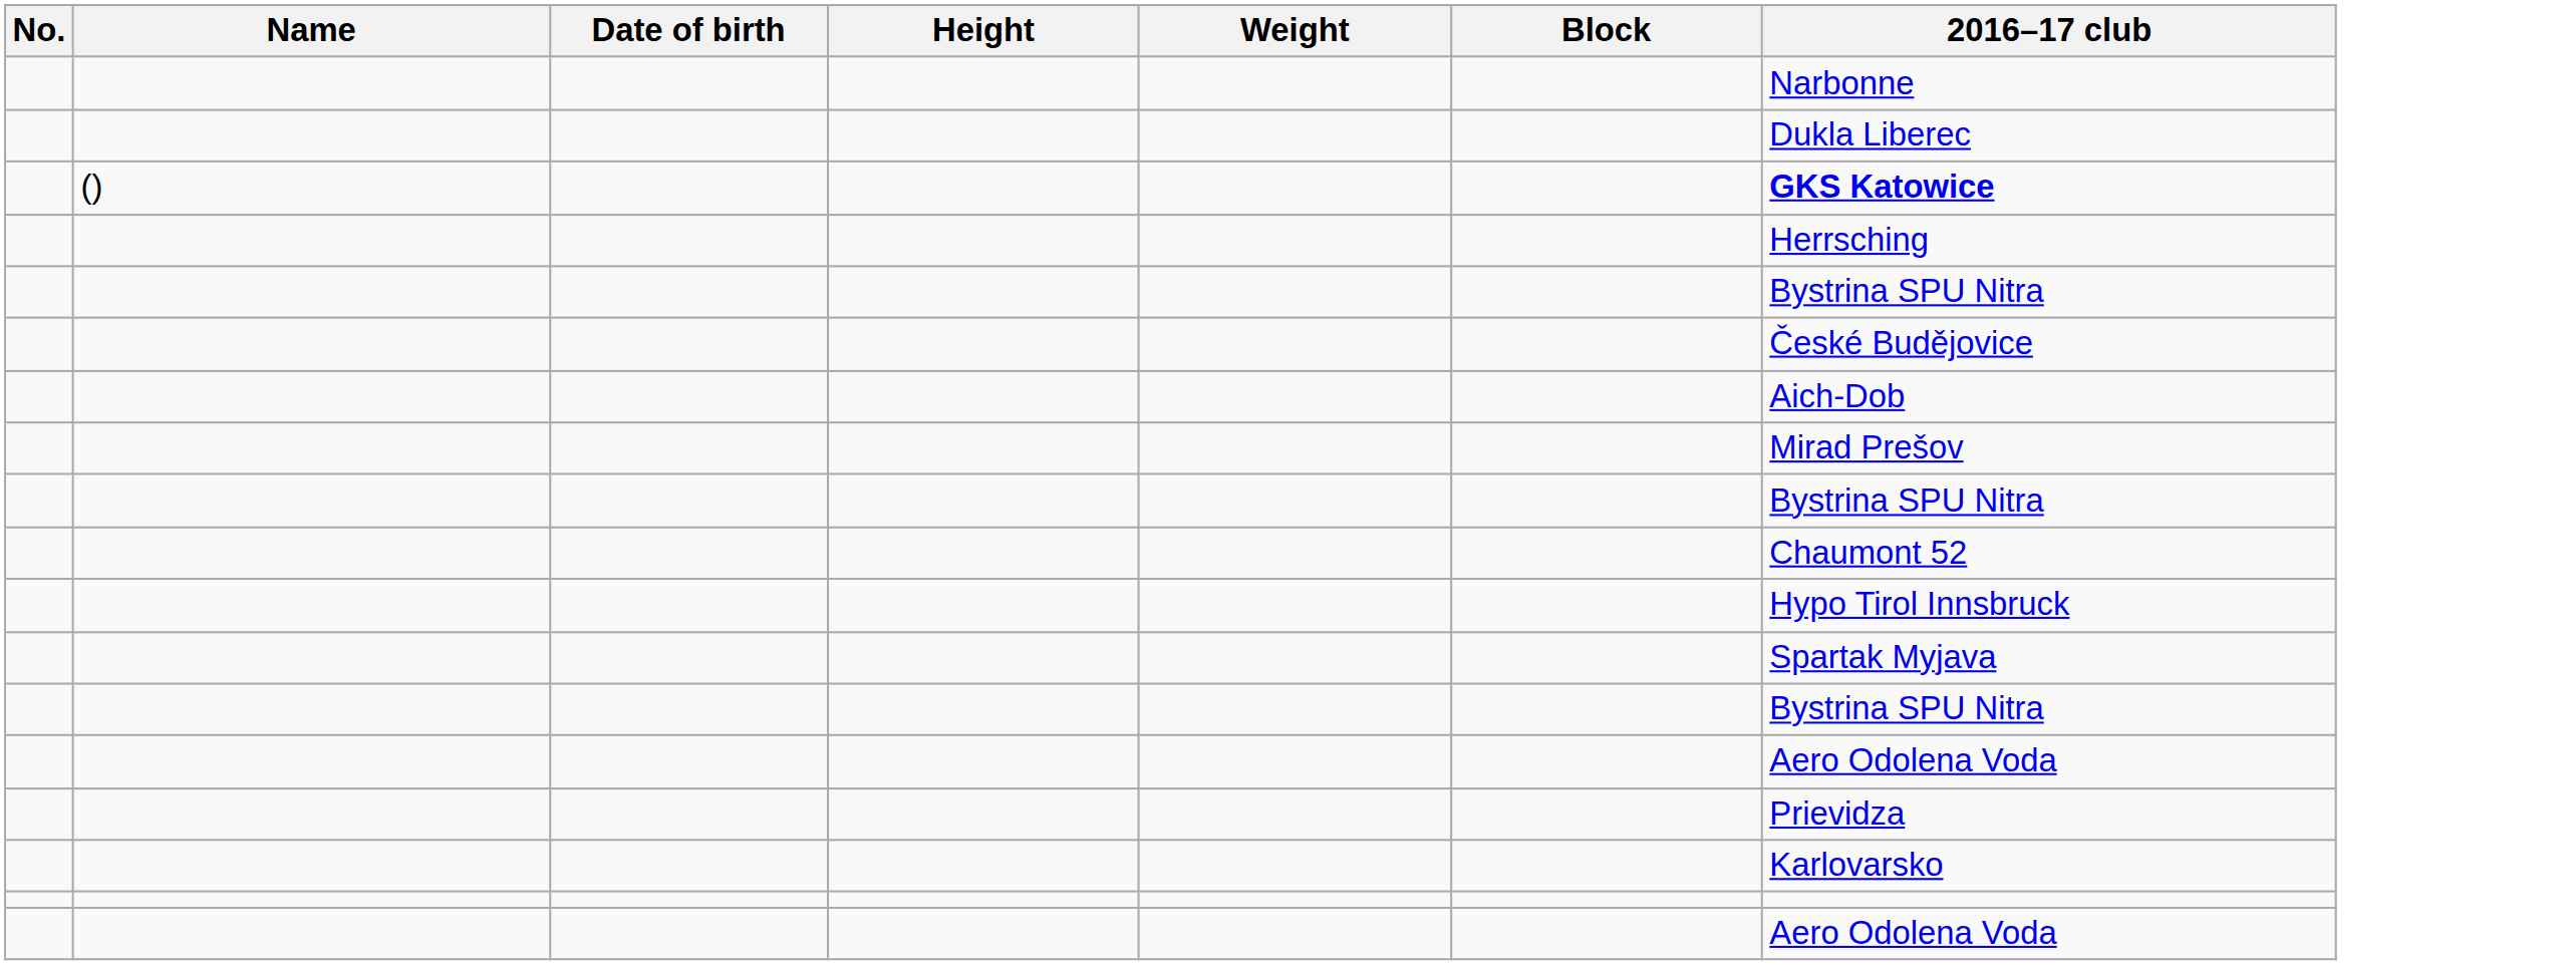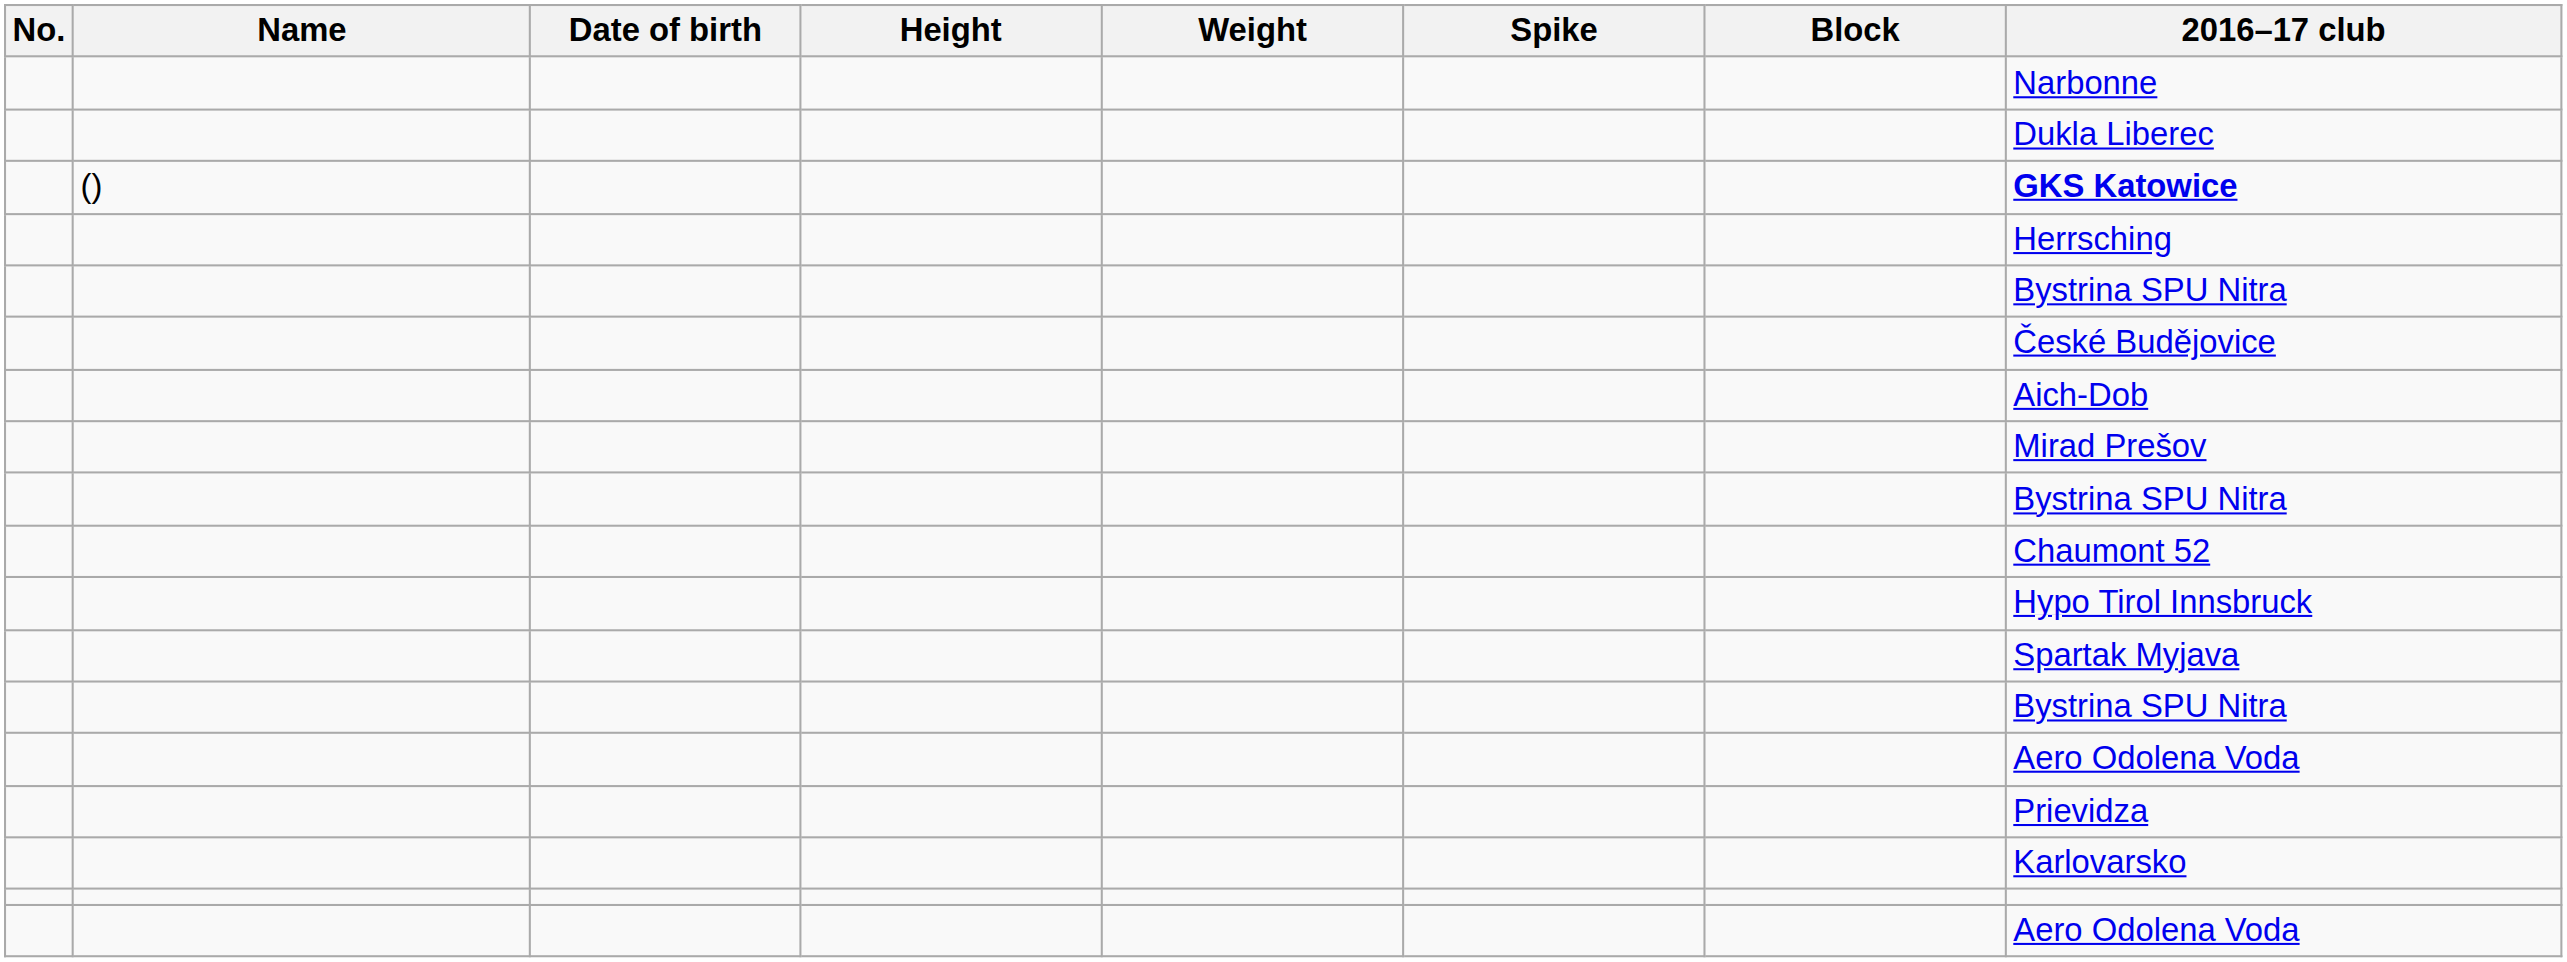 <table class="wikitable sortable" style="font-size:100%; text-align:center;">
 <tr>
 <th>No.</th>
 <th style="width:14em">Name</th>
 <th style="width:8em">Date of birth</th>
 <th style="width:9em">Height</th>
 <th style="width:9em">Weight</th>
+<th style="width:9em">Spike</th>
 <th style="width:9em">Block</th>
 <th style="width:17em">2016–17 club</th>
 </tr>
 <tr>
 <td></td>
 <td style="text-align:left;"></td>
 <td style="text-align:right;"></td>
+<td></td>
 <td></td>
 <td></td>
 <td></td>
 <td style="text-align:left;"> <a href='#'>Narbonne</a></td>
 </tr>
 <tr>
 <td></td>
 <td style="text-align:left;"></td>
 <td style="text-align:right;"></td>
 <td></td>
 <td></td>
 <td></td>
+<td></td>
 <td style="text-align:left;"> <a href='#'>Dukla Liberec</a></td>
 </tr>
 <tr>
 <td></td>
 <td style="text-align:left;"> ()</td>
 <td style="text-align:right;"></td>
+<td></td>
 <td></td>
 <td></td>
 <td></td>
 <td style="text-align:left;"><strong> <a href='#'>GKS Katowice</a></strong></td>
 </tr>
 <tr>
 <td></td>
 <td style="text-align:left;"></td>
 <td style="text-align:right;"></td>
 <td></td>
 <td></td>
 <td></td>
+<td></td>
 <td style="text-align:left;"> <a href='#'>Herrsching</a></td>
 </tr>
 <tr>
 <td></td>
 <td style="text-align:left;"></td>
 <td style="text-align:right;"></td>
+<td></td>
 <td></td>
 <td></td>
 <td></td>
 <td style="text-align:left;"> <a href='#'>Bystrina SPU Nitra</a></td>
 </tr>
 <tr>
 <td></td>
 <td style="text-align:left;"></td>
 <td style="text-align:right;"></td>
 <td></td>
 <td></td>
 <td></td>
+<td></td>
 <td style="text-align:left;"> <a href='#'>České Budějovice</a></td>
 </tr>
 <tr>
 <td></td>
 <td style="text-align:left;"></td>
 <td style="text-align:right;"></td>
+<td></td>
 <td></td>
 <td></td>
 <td></td>
 <td style="text-align:left;"> <a href='#'>Aich-Dob</a></td>
 </tr>
 <tr>
 <td></td>
 <td style="text-align:left;"></td>
 <td style="text-align:right;"></td>
 <td></td>
 <td></td>
 <td></td>
+<td></td>
 <td style="text-align:left;"> <a href='#'>Mirad Prešov</a></td>
 </tr>
 <tr>
 <td></td>
 <td style="text-align:left;"></td>
 <td style="text-align:right;"></td>
+<td></td>
 <td></td>
 <td></td>
 <td></td>
 <td style="text-align:left;"> <a href='#'>Bystrina SPU Nitra</a></td>
 </tr>
 <tr>
 <td></td>
 <td style="text-align:left;"></td>
 <td style="text-align:right;"></td>
 <td></td>
 <td></td>
 <td></td>
+<td></td>
 <td style="text-align:left;"> <a href='#'>Chaumont 52</a></td>
 </tr>
 <tr>
 <td></td>
 <td style="text-align:left;"></td>
 <td style="text-align:right;"></td>
+<td></td>
 <td></td>
 <td></td>
 <td></td>
 <td style="text-align:left;"> <a href='#'>Hypo Tirol Innsbruck</a></td>
 </tr>
 <tr>
 <td></td>
 <td style="text-align:left;"></td>
 <td style="text-align:right;"></td>
 <td></td>
 <td></td>
 <td></td>
+<td></td>
 <td style="text-align:left;"> <a href='#'>Spartak Myjava</a></td>
 </tr>
 <tr>
 <td></td>
 <td style="text-align:left;"></td>
 <td style="text-align:right;"></td>
+<td></td>
 <td></td>
 <td></td>
 <td></td>
 <td style="text-align:left;"> <a href='#'>Bystrina SPU Nitra</a></td>
 </tr>
 <tr>
 <td></td>
 <td style="text-align:left;"></td>
 <td style="text-align:right;"></td>
 <td></td>
 <td></td>
 <td></td>
+<td></td>
 <td style="text-align:left;"> <a href='#'>Aero Odolena Voda</a></td>
 </tr>
 <tr>
 <td></td>
 <td style="text-align:left;"></td>
 <td style="text-align:right;"></td>
+<td></td>
 <td></td>
 <td></td>
 <td></td>
 <td style="text-align:left;"> <a href='#'>Prievidza</a></td>
 </tr>
 <tr>
 <td></td>
 <td style="text-align:left;"></td>
 <td style="text-align:right;"></td>
 <td></td>
 <td></td>
 <td></td>
+<td></td>
 <td style="text-align:left;"> <a href='#'>Karlovarsko</a></td>
 </tr>
 <tr>
 <td></td>
 <td style="text-align:left;"></td>
 <td style="text-align:right;"></td>
+<td></td>
 <td></td>
 <td></td>
 <td></td>
 <td style="text-align:left;"></td>
 </tr>
 <tr>
 <td></td>
 <td style="text-align:left;"></td>
 <td style="text-align:right;"></td>
 <td></td>
 <td></td>
 <td></td>
+<td></td>
 <td style="text-align:left;"> <a href='#'>Aero Odolena Voda</a></td>
 </tr>
 </table>
